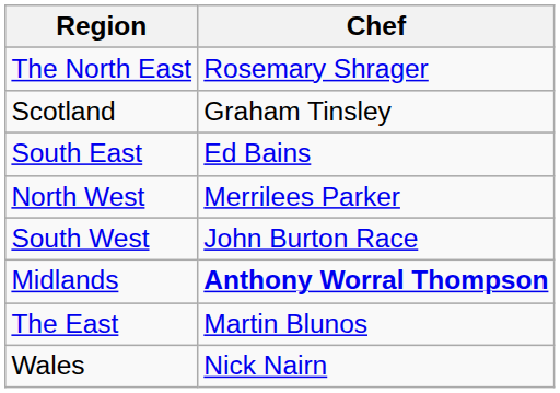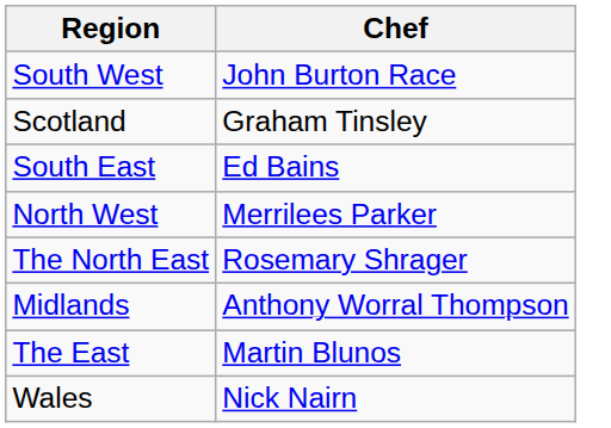 <table class="wikitable" border="1">
 <tr>
 <th>Region</th>
 <th>Chef</th>
 </tr>
 <tr>
-<td><a href='#'>The North East</a></td>
-<td><a href='#'>Rosemary Shrager</a></td>
+<td><a href='#'>South West</a></td>
+<td><a href='#'>John Burton Race</a></td>
 </tr>
 <tr>
 <td>Scotland</td>
 <td>Graham Tinsley</td>
 </tr>
 <tr>
 <td><a href='#'>South East</a></td>
 <td><a href='#'>Ed Bains</a></td>
 </tr>
 <tr>
 <td><a href='#'>North West</a></td>
 <td><a href='#'>Merrilees Parker</a></td>
 </tr>
 <tr>
-<td><a href='#'>South West</a></td>
-<td><a href='#'>John Burton Race</a></td>
+<td><a href='#'>The North East</a></td>
+<td><a href='#'>Rosemary Shrager</a></td>
 </tr>
 <tr>
 <td><a href='#'>Midlands</a></td>
-<td><strong><a href='#'>Anthony Worral Thompson</a></strong></td>
+<td><a href='#'>Anthony Worral Thompson</a></td>
 </tr>
 <tr>
 <td><a href='#'>The East</a></td>
 <td><a href='#'>Martin Blunos</a></td>
 </tr>
 <tr>
 <td>Wales</td>
 <td><a href='#'>Nick Nairn</a></td>
 </tr>
 </table>
